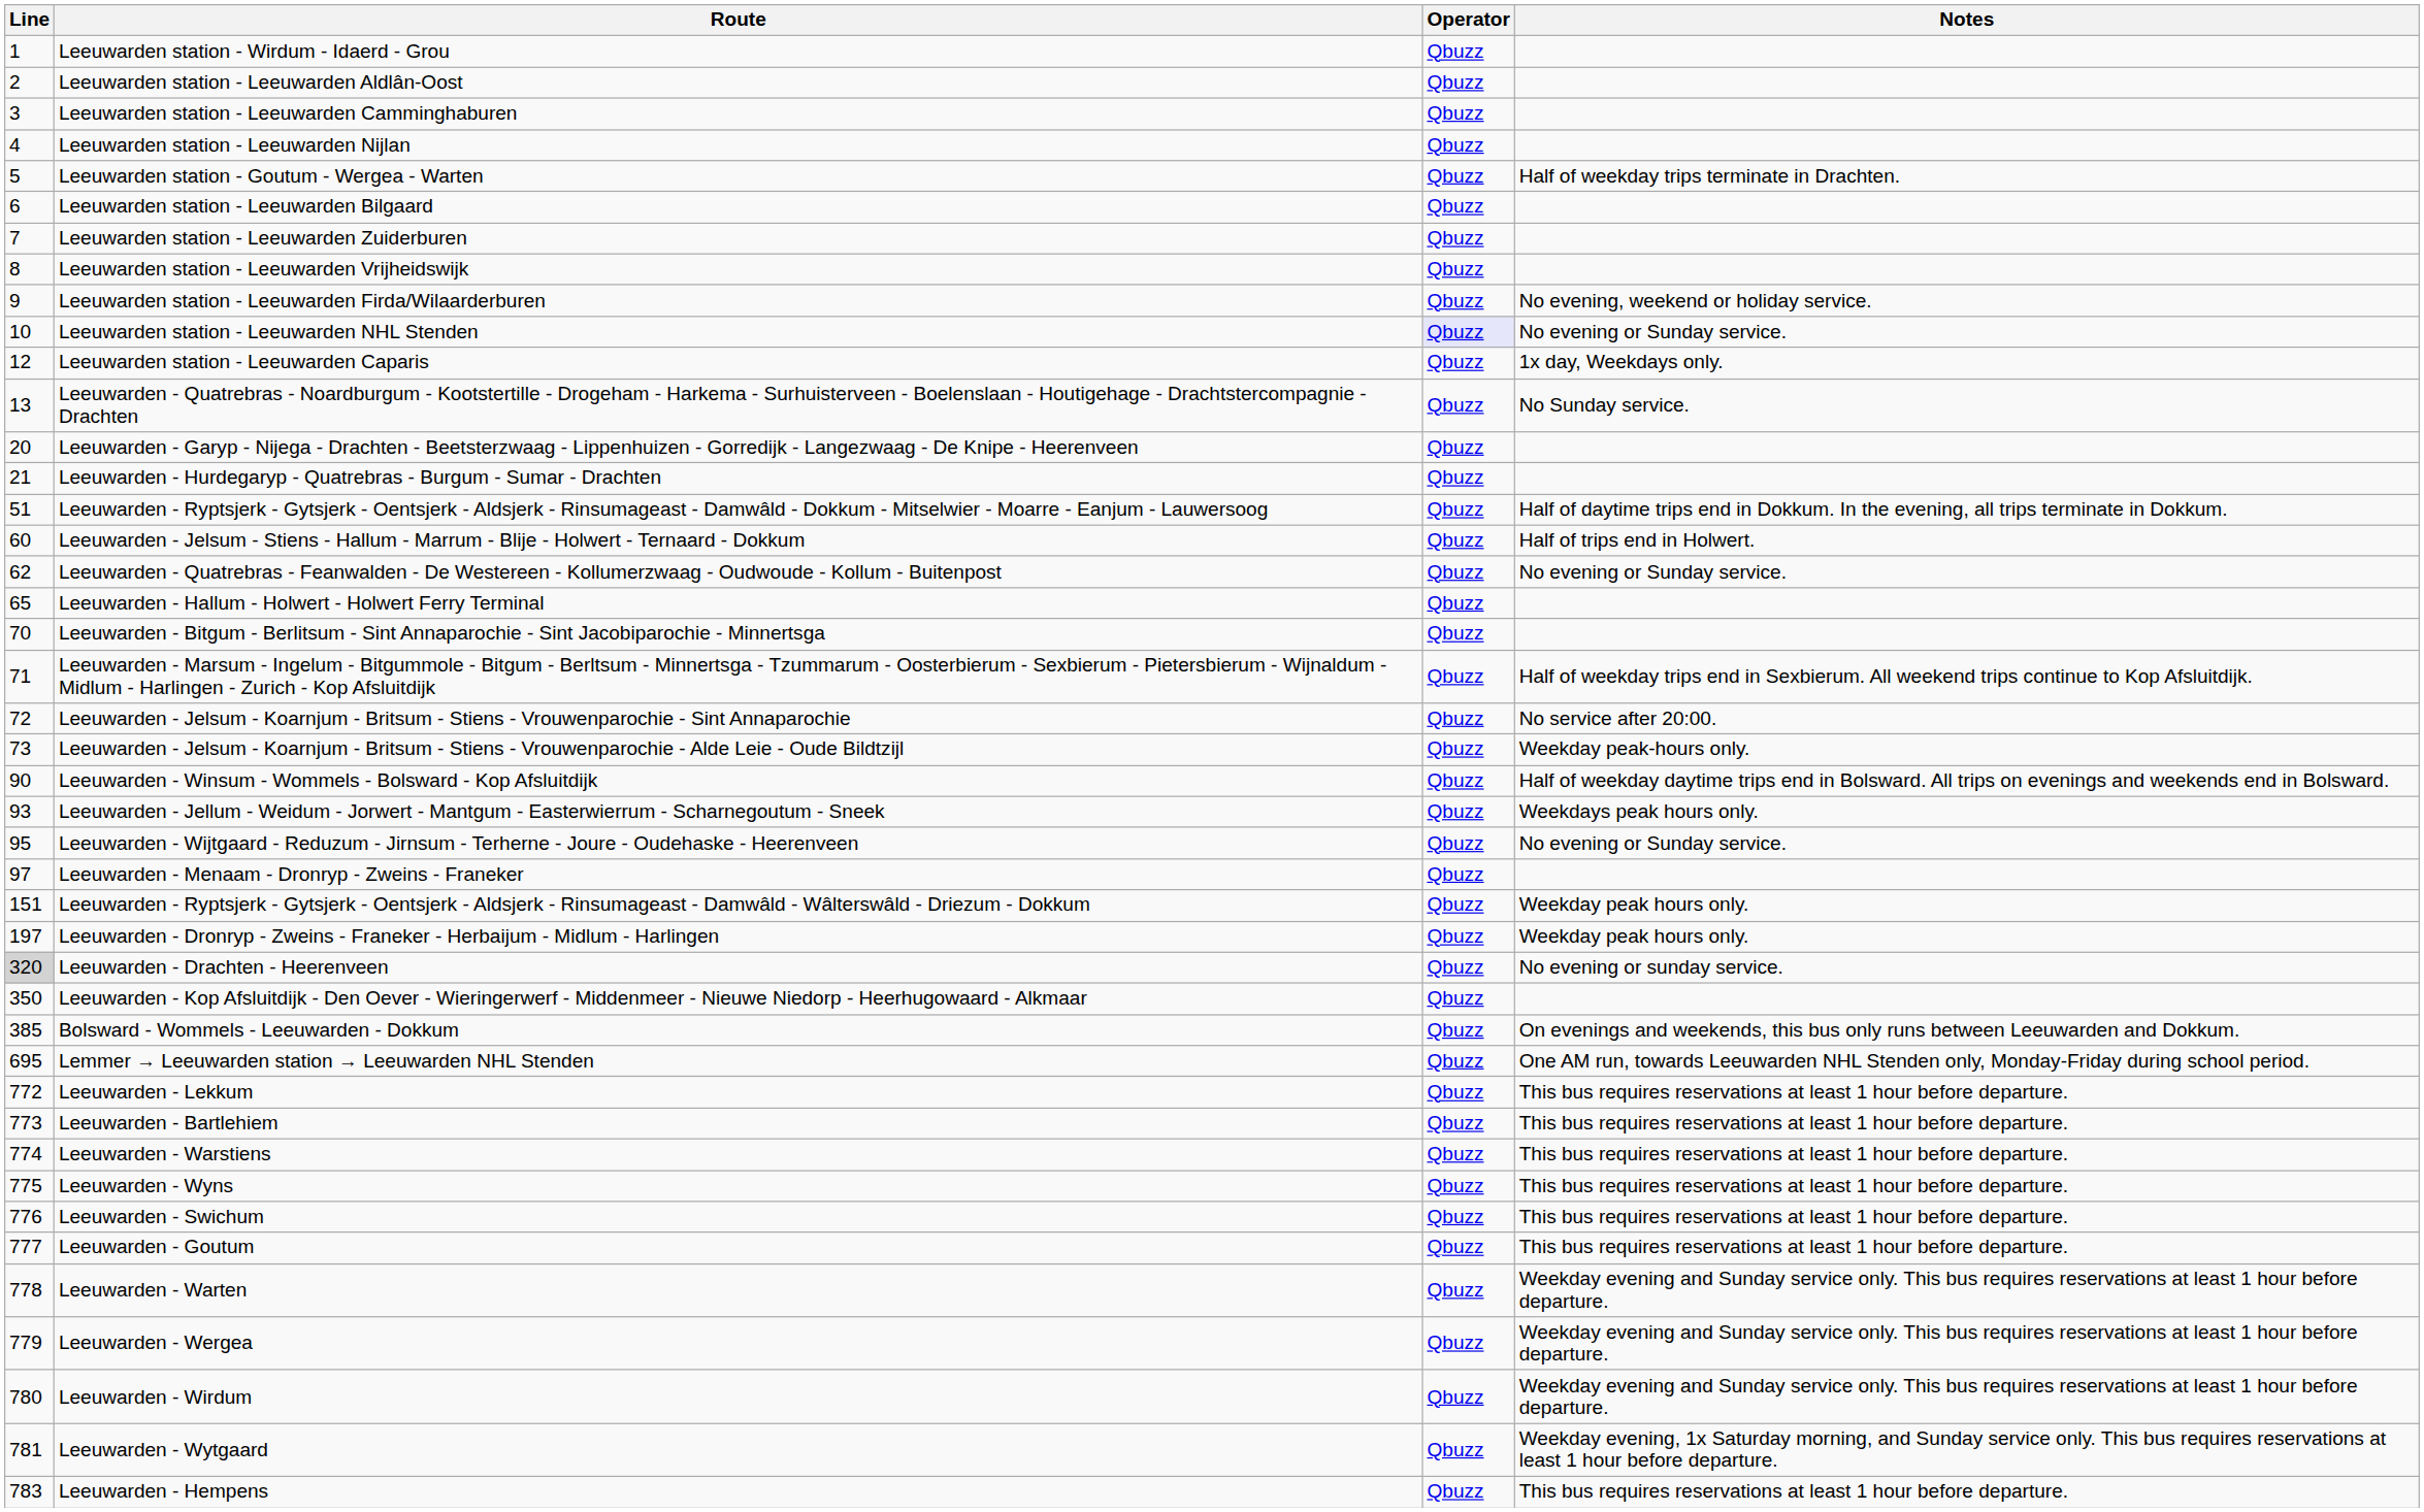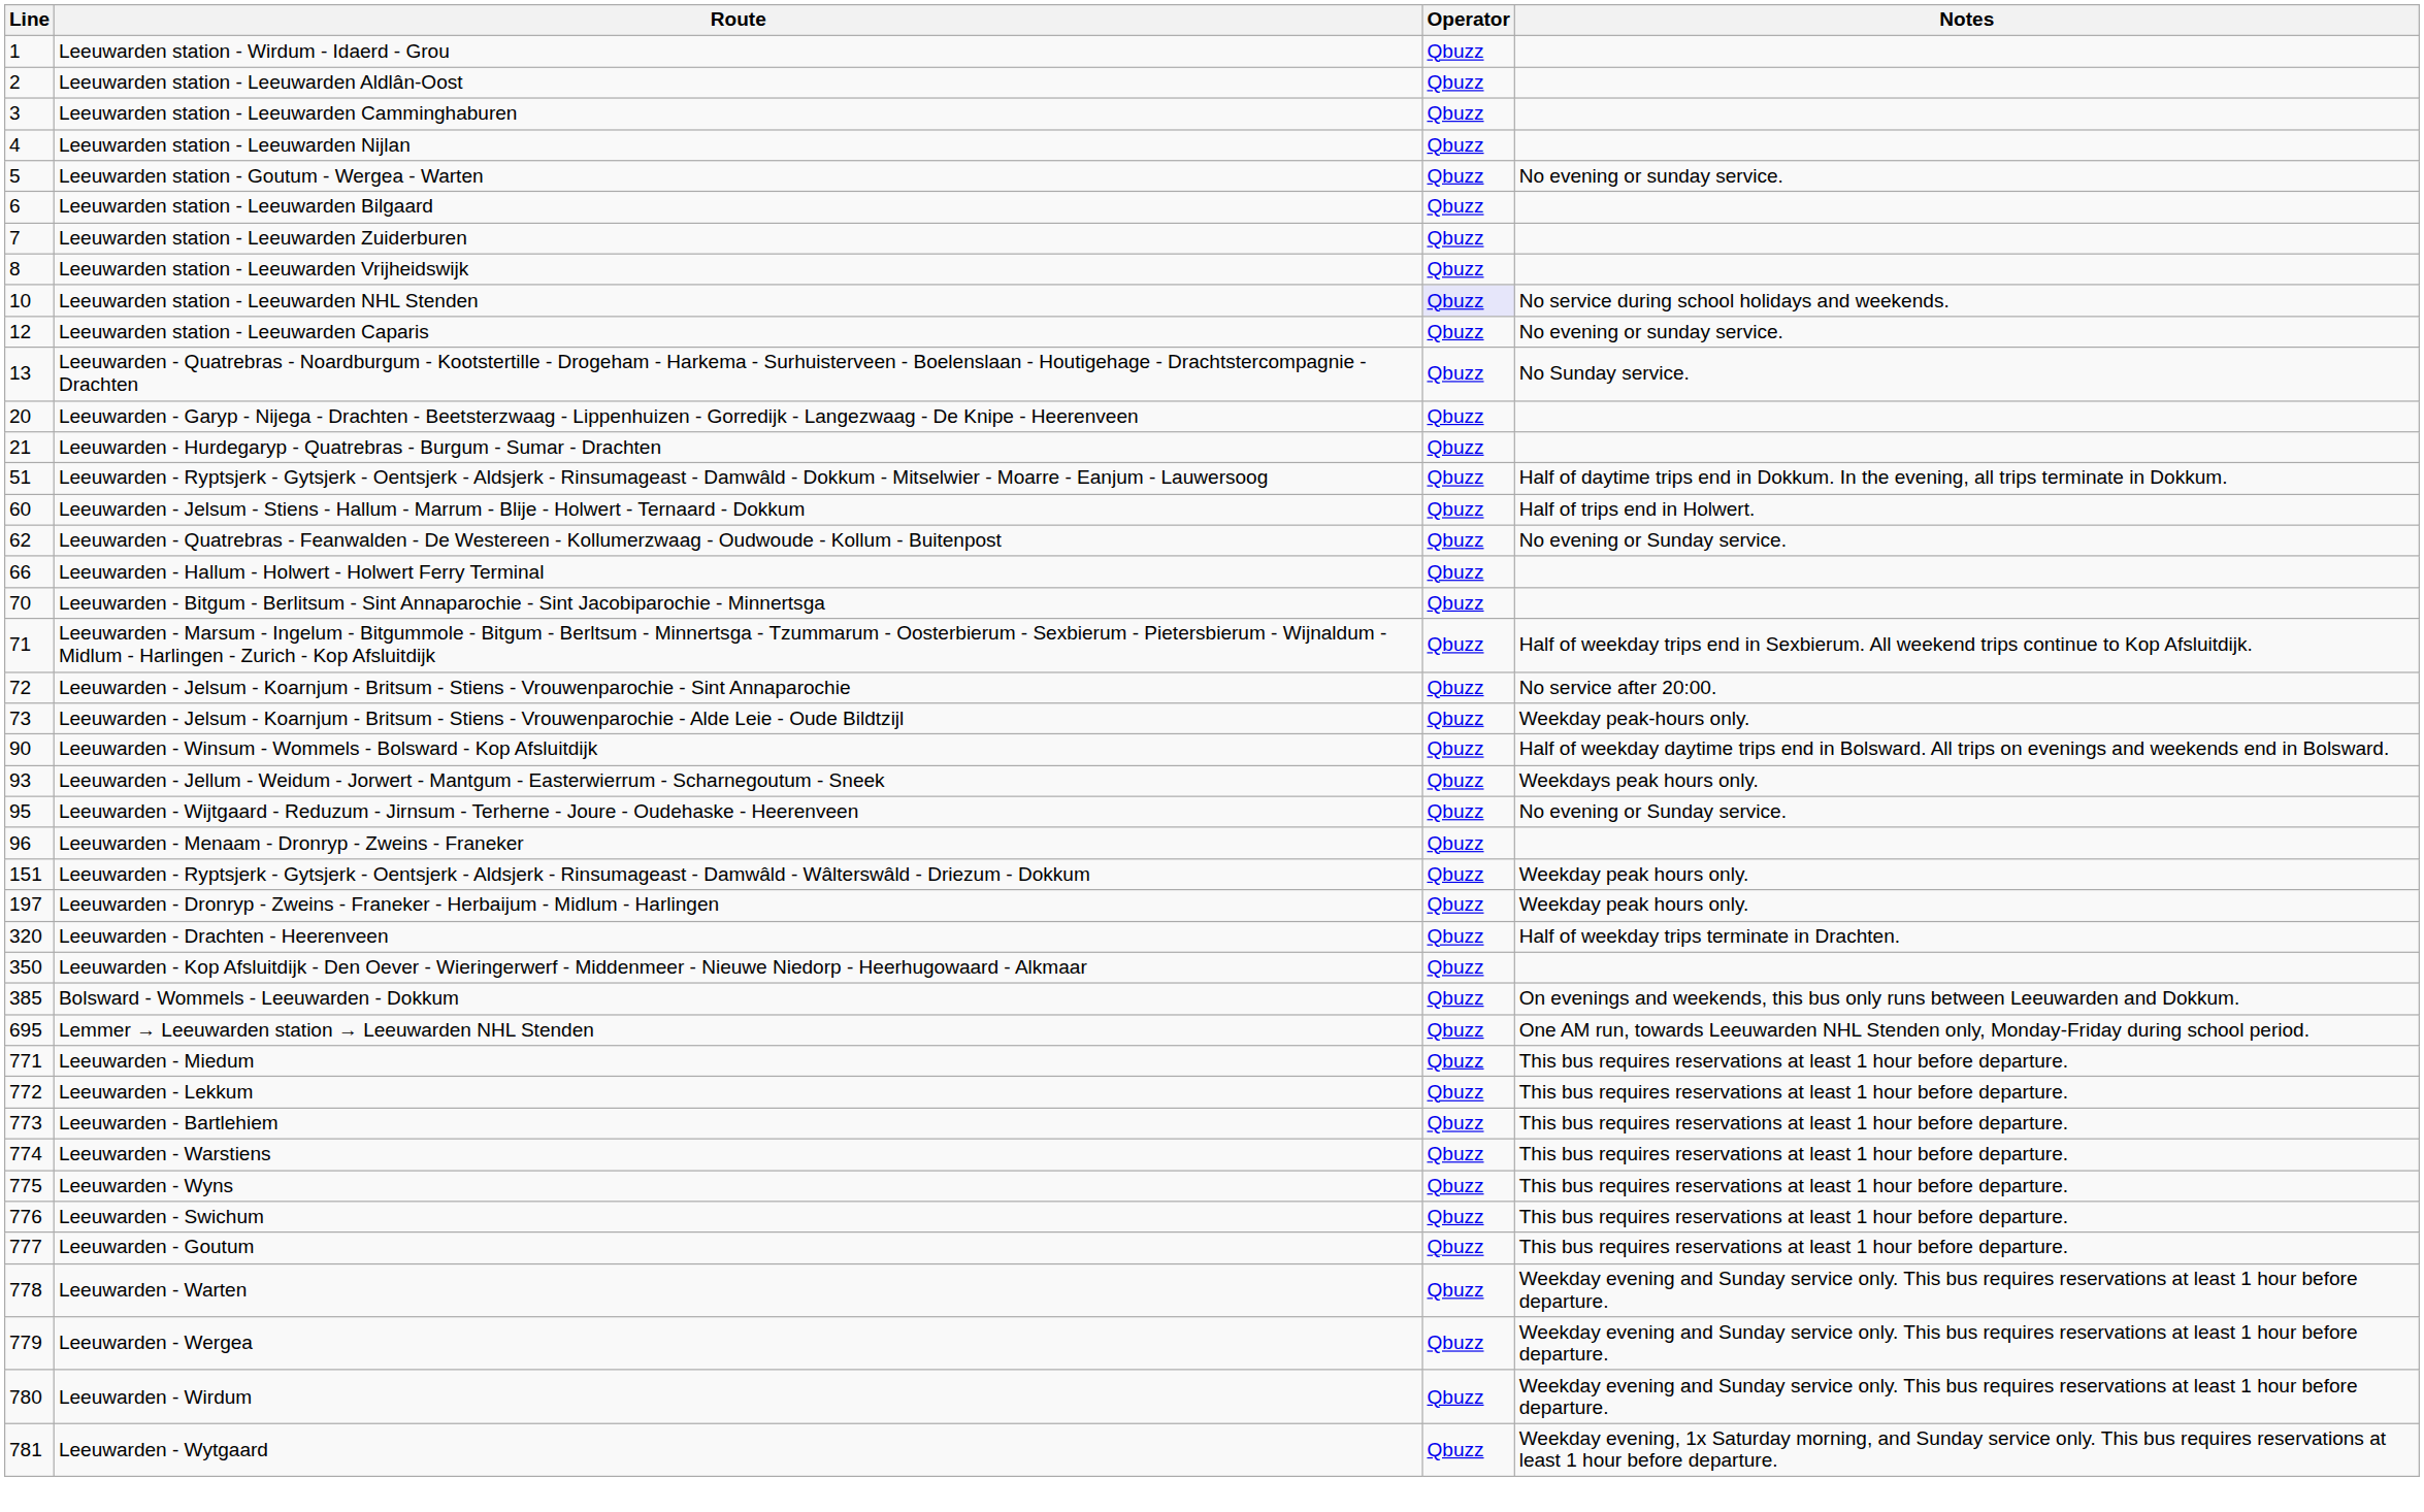 <table class="wikitable">
 <tr>
 <th>Line</th>
 <th>Route</th>
 <th>Operator</th>
 <th>Notes</th>
 </tr>
 <tr>
 <td>1</td>
 <td>Leeuwarden station - Wirdum - Idaerd - Grou</td>
 <td><a href='#'>Qbuzz</a></td>
 <td></td>
 </tr>
 <tr>
 <td>2</td>
 <td>Leeuwarden station - Leeuwarden Aldlân-Oost</td>
 <td><a href='#'>Qbuzz</a></td>
 <td></td>
 </tr>
 <tr>
 <td>3</td>
 <td>Leeuwarden station - Leeuwarden Camminghaburen</td>
 <td><a href='#'>Qbuzz</a></td>
 <td></td>
 </tr>
 <tr>
 <td>4</td>
 <td>Leeuwarden station - Leeuwarden Nijlan</td>
 <td><a href='#'>Qbuzz</a></td>
 <td></td>
 </tr>
 <tr>
 <td>5</td>
 <td>Leeuwarden station - Goutum - Wergea - Warten</td>
 <td><a href='#'>Qbuzz</a></td>
-<td>Half of weekday trips terminate in Drachten.</td>
+<td>No evening or sunday service.</td>
 </tr>
 <tr>
 <td>6</td>
 <td>Leeuwarden station - Leeuwarden Bilgaard</td>
 <td><a href='#'>Qbuzz</a></td>
 <td></td>
 </tr>
 <tr>
 <td>7</td>
 <td>Leeuwarden station - Leeuwarden Zuiderburen</td>
 <td><a href='#'>Qbuzz</a></td>
 <td></td>
 </tr>
 <tr>
 <td>8</td>
 <td>Leeuwarden station - Leeuwarden Vrijheidswijk</td>
 <td><a href='#'>Qbuzz</a></td>
 <td></td>
 </tr>
 <tr>
-<td>9</td>
-<td>Leeuwarden station - Leeuwarden Firda/Wilaarderburen</td>
-<td><a href='#'>Qbuzz</a></td>
-<td>No evening, weekend or holiday service.</td>
-</tr>
-<tr>
 <td>10</td>
 <td>Leeuwarden station - Leeuwarden NHL Stenden</td>
 <td style="background: lavender;"><a href='#'>Qbuzz</a></td>
-<td>No evening or Sunday service.</td>
+<td>No service during school holidays and weekends.</td>
 </tr>
 <tr>
 <td>12</td>
 <td>Leeuwarden station - Leeuwarden Caparis</td>
 <td><a href='#'>Qbuzz</a></td>
-<td>1x day, Weekdays only.</td>
+<td>No evening or sunday service.</td>
 </tr>
 <tr>
 <td>13</td>
 <td>Leeuwarden - Quatrebras - Noardburgum - Kootstertille - Drogeham - Harkema - Surhuisterveen - Boelenslaan - Houtigehage - Drachtstercompagnie - Drachten</td>
 <td><a href='#'>Qbuzz</a></td>
 <td>No Sunday service.</td>
 </tr>
 <tr>
 <td>20</td>
 <td>Leeuwarden - Garyp - Nijega - Drachten - Beetsterzwaag - Lippenhuizen - Gorredijk - Langezwaag - De Knipe - Heerenveen</td>
 <td><a href='#'>Qbuzz</a></td>
 <td></td>
 </tr>
 <tr>
 <td>21</td>
 <td>Leeuwarden - Hurdegaryp - Quatrebras - Burgum - Sumar - Drachten</td>
 <td><a href='#'>Qbuzz</a></td>
 <td></td>
 </tr>
 <tr>
 <td>51</td>
 <td>Leeuwarden - Ryptsjerk - Gytsjerk - Oentsjerk - Aldsjerk - Rinsumageast - Damwâld - Dokkum - Mitselwier - Moarre - Eanjum - Lauwersoog</td>
 <td><a href='#'>Qbuzz</a></td>
 <td>Half of daytime trips end in Dokkum. In the evening, all trips terminate in Dokkum.</td>
 </tr>
 <tr>
 <td>60</td>
 <td>Leeuwarden - Jelsum - Stiens - Hallum - Marrum - Blije - Holwert - Ternaard - Dokkum</td>
 <td><a href='#'>Qbuzz</a></td>
 <td>Half of trips end in Holwert.</td>
 </tr>
 <tr>
 <td>62</td>
 <td>Leeuwarden - Quatrebras - Feanwalden - De Westereen - Kollumerzwaag - Oudwoude - Kollum - Buitenpost</td>
 <td><a href='#'>Qbuzz</a></td>
 <td>No evening or Sunday service.</td>
 </tr>
 <tr>
-<td>65</td>
+<td>66</td>
 <td>Leeuwarden - Hallum - Holwert - Holwert Ferry Terminal</td>
 <td><a href='#'>Qbuzz</a></td>
 <td></td>
 </tr>
 <tr>
 <td>70</td>
 <td>Leeuwarden - Bitgum - Berlitsum - Sint Annaparochie - Sint Jacobiparochie - Minnertsga</td>
 <td><a href='#'>Qbuzz</a></td>
 <td></td>
 </tr>
 <tr>
 <td>71</td>
 <td>Leeuwarden - Marsum - Ingelum - Bitgummole - Bitgum - Berltsum - Minnertsga - Tzummarum - Oosterbierum - Sexbierum - Pietersbierum - Wijnaldum - Midlum - Harlingen - Zurich - Kop Afsluitdijk</td>
 <td><a href='#'>Qbuzz</a></td>
 <td>Half of weekday trips end in Sexbierum. All weekend trips continue to Kop Afsluitdijk.</td>
 </tr>
 <tr>
 <td>72</td>
 <td>Leeuwarden - Jelsum - Koarnjum - Britsum - Stiens - Vrouwenparochie - Sint Annaparochie</td>
 <td><a href='#'>Qbuzz</a></td>
 <td>No service after 20:00.</td>
 </tr>
 <tr>
 <td>73</td>
 <td>Leeuwarden - Jelsum - Koarnjum - Britsum - Stiens - Vrouwenparochie - Alde Leie - Oude Bildtzijl</td>
 <td><a href='#'>Qbuzz</a></td>
 <td>Weekday peak-hours only.</td>
 </tr>
 <tr>
 <td>90</td>
 <td>Leeuwarden - Winsum - Wommels - Bolsward - Kop Afsluitdijk</td>
 <td><a href='#'>Qbuzz</a></td>
 <td>Half of weekday daytime trips end in Bolsward. All trips on evenings and weekends end in Bolsward.</td>
 </tr>
 <tr>
 <td>93</td>
 <td>Leeuwarden - Jellum - Weidum - Jorwert - Mantgum - Easterwierrum - Scharnegoutum - Sneek</td>
 <td><a href='#'>Qbuzz</a></td>
 <td>Weekdays peak hours only.</td>
 </tr>
 <tr>
 <td>95</td>
 <td>Leeuwarden - Wijtgaard - Reduzum - Jirnsum - Terherne - Joure - Oudehaske - Heerenveen</td>
 <td><a href='#'>Qbuzz</a></td>
 <td>No evening or Sunday service.</td>
 </tr>
 <tr>
-<td>97</td>
+<td>96</td>
 <td>Leeuwarden - Menaam - Dronryp - Zweins - Franeker</td>
 <td><a href='#'>Qbuzz</a></td>
 <td></td>
 </tr>
 <tr>
 <td>151</td>
 <td>Leeuwarden - Ryptsjerk - Gytsjerk - Oentsjerk - Aldsjerk - Rinsumageast - Damwâld - Wâlterswâld - Driezum - Dokkum</td>
 <td><a href='#'>Qbuzz</a></td>
 <td>Weekday peak hours only.</td>
 </tr>
 <tr>
 <td>197</td>
 <td>Leeuwarden - Dronryp - Zweins - Franeker - Herbaijum - Midlum - Harlingen</td>
 <td><a href='#'>Qbuzz</a></td>
 <td>Weekday peak hours only.</td>
 </tr>
 <tr>
-<td style="background: lightgrey;">320</td>
+<td>320</td>
 <td>Leeuwarden - Drachten - Heerenveen</td>
 <td><a href='#'>Qbuzz</a></td>
-<td>No evening or sunday service.</td>
+<td>Half of weekday trips terminate in Drachten.</td>
 </tr>
 <tr>
 <td>350</td>
 <td>Leeuwarden - Kop Afsluitdijk - Den Oever - Wieringerwerf - Middenmeer - Nieuwe Niedorp - Heerhugowaard - Alkmaar</td>
 <td><a href='#'>Qbuzz</a></td>
 <td></td>
 </tr>
 <tr>
 <td>385</td>
 <td>Bolsward - Wommels - Leeuwarden - Dokkum</td>
 <td><a href='#'>Qbuzz</a></td>
 <td>On evenings and weekends, this bus only runs between Leeuwarden and Dokkum.</td>
 </tr>
 <tr>
 <td>695</td>
 <td>Lemmer → Leeuwarden station → Leeuwarden NHL Stenden</td>
 <td><a href='#'>Qbuzz</a></td>
 <td>One AM run, towards Leeuwarden NHL Stenden only, Monday-Friday during school period.</td>
+</tr>
+<tr>
+<td>771</td>
+<td>Leeuwarden - Miedum</td>
+<td><a href='#'>Qbuzz</a></td>
+<td>This bus requires reservations at least 1 hour before departure.</td>
 </tr>
 <tr>
 <td>772</td>
 <td>Leeuwarden - Lekkum</td>
 <td><a href='#'>Qbuzz</a></td>
 <td>This bus requires reservations at least 1 hour before departure.</td>
 </tr>
 <tr>
 <td>773</td>
 <td>Leeuwarden - Bartlehiem</td>
 <td><a href='#'>Qbuzz</a></td>
 <td>This bus requires reservations at least 1 hour before departure.</td>
 </tr>
 <tr>
 <td>774</td>
 <td>Leeuwarden - Warstiens</td>
 <td><a href='#'>Qbuzz</a></td>
 <td>This bus requires reservations at least 1 hour before departure.</td>
 </tr>
 <tr>
 <td>775</td>
 <td>Leeuwarden - Wyns</td>
 <td><a href='#'>Qbuzz</a></td>
 <td>This bus requires reservations at least 1 hour before departure.</td>
 </tr>
 <tr>
 <td>776</td>
 <td>Leeuwarden - Swichum</td>
 <td><a href='#'>Qbuzz</a></td>
 <td>This bus requires reservations at least 1 hour before departure.</td>
 </tr>
 <tr>
 <td>777</td>
 <td>Leeuwarden - Goutum</td>
 <td><a href='#'>Qbuzz</a></td>
 <td>This bus requires reservations at least 1 hour before departure.</td>
 </tr>
 <tr>
 <td>778</td>
 <td>Leeuwarden - Warten</td>
 <td><a href='#'>Qbuzz</a></td>
 <td>Weekday evening and Sunday service only. This bus requires reservations at least 1 hour before departure.</td>
 </tr>
 <tr>
 <td>779</td>
 <td>Leeuwarden - Wergea</td>
 <td><a href='#'>Qbuzz</a></td>
 <td>Weekday evening and Sunday service only. This bus requires reservations at least 1 hour before departure.</td>
 </tr>
 <tr>
 <td>780</td>
 <td>Leeuwarden - Wirdum</td>
 <td><a href='#'>Qbuzz</a></td>
 <td>Weekday evening and Sunday service only. This bus requires reservations at least 1 hour before departure.</td>
 </tr>
 <tr>
 <td>781</td>
 <td>Leeuwarden - Wytgaard</td>
 <td><a href='#'>Qbuzz</a></td>
 <td>Weekday evening, 1x Saturday morning, and Sunday service only. This bus requires reservations at least 1 hour before departure.</td>
 </tr>
-<tr>
-<td>783</td>
-<td>Leeuwarden - Hempens</td>
-<td><a href='#'>Qbuzz</a></td>
-<td>This bus requires reservations at least 1 hour before departure.</td>
-</tr>
 </table>
